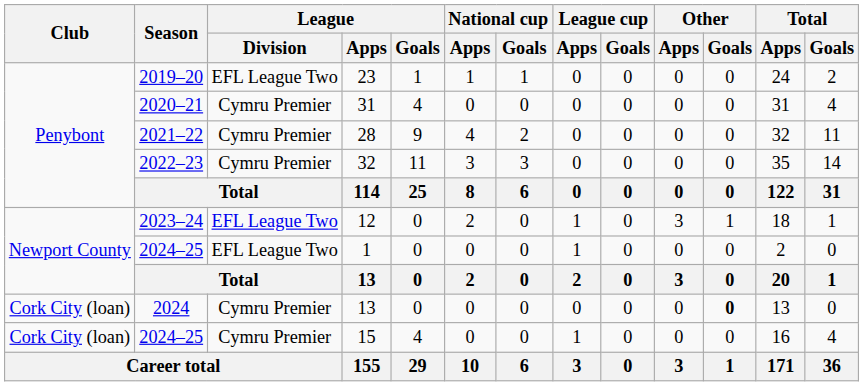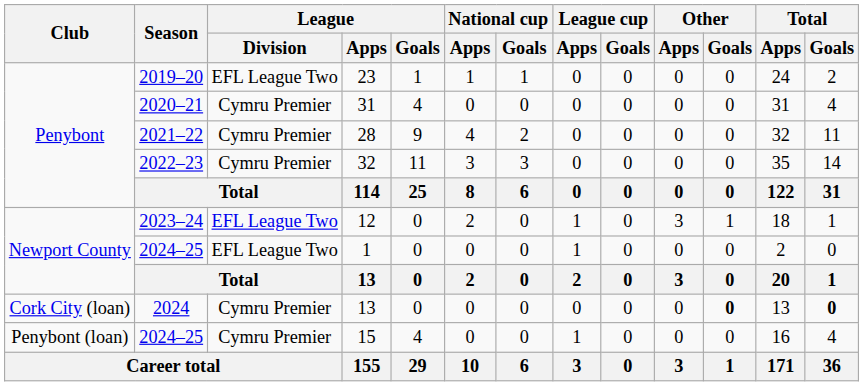 <table class=wikitable style="text-align: center">
 <tr>
 <th rowspan="2">Club</th>
 <th rowspan="2">Season</th>
 <th colspan="3">League</th>
 <th colspan="2">National cup</th>
 <th colspan="2">League cup</th>
 <th colspan="2">Other</th>
 <th colspan="2">Total</th>
 </tr>
 <tr>
 <th>Division</th>
 <th>Apps</th>
 <th>Goals</th>
 <th>Apps</th>
 <th>Goals</th>
 <th>Apps</th>
 <th>Goals</th>
 <th>Apps</th>
 <th>Goals</th>
 <th>Apps</th>
 <th>Goals</th>
 </tr>
 <tr>
 <td rowspan="5"><a href='#'>Penybont</a></td>
 <td><a href='#'>2019–20</a></td>
 <td>EFL League Two</td>
 <td>23</td>
 <td>1</td>
 <td>1</td>
 <td>1</td>
 <td>0</td>
 <td>0</td>
 <td>0</td>
 <td>0</td>
 <td>24</td>
 <td>2</td>
 </tr>
 <tr>
 <td><a href='#'>2020–21</a></td>
 <td>Cymru Premier</td>
 <td>31</td>
 <td>4</td>
 <td>0</td>
 <td>0</td>
 <td>0</td>
 <td>0</td>
 <td>0</td>
 <td>0</td>
 <td>31</td>
 <td>4</td>
 </tr>
 <tr>
 <td><a href='#'>2021–22</a></td>
 <td>Cymru Premier</td>
 <td>28</td>
 <td>9</td>
 <td>4</td>
 <td>2</td>
 <td>0</td>
 <td>0</td>
 <td>0</td>
 <td>0</td>
 <td>32</td>
 <td>11</td>
 </tr>
 <tr>
 <td><a href='#'>2022–23</a></td>
 <td>Cymru Premier</td>
 <td>32</td>
 <td>11</td>
 <td>3</td>
 <td>3</td>
 <td>0</td>
 <td>0</td>
 <td>0</td>
 <td>0</td>
 <td>35</td>
 <td>14</td>
 </tr>
 <tr>
 <th colspan="2">Total</th>
 <th>114</th>
 <th>25</th>
 <th>8</th>
 <th>6</th>
 <th>0</th>
 <th>0</th>
 <th>0</th>
 <th>0</th>
 <th>122</th>
 <th>31</th>
 </tr>
 <tr>
 <td rowspan="3"><a href='#'>Newport County</a></td>
 <td><a href='#'>2023–24</a></td>
 <td><a href='#'>EFL League Two</a></td>
 <td>12</td>
 <td>0</td>
 <td>2</td>
 <td>0</td>
 <td>1</td>
 <td>0</td>
 <td>3</td>
 <td>1</td>
 <td>18</td>
 <td>1</td>
 </tr>
 <tr>
 <td><a href='#'>2024–25</a></td>
 <td>EFL League Two</td>
 <td>1</td>
 <td>0</td>
 <td>0</td>
 <td>0</td>
 <td>1</td>
 <td>0</td>
 <td>0</td>
 <td>0</td>
 <td>2</td>
 <td>0</td>
 </tr>
 <tr>
 <th colspan="2">Total</th>
 <th>13</th>
 <th>0</th>
 <th>2</th>
 <th>0</th>
 <th>2</th>
 <th>0</th>
 <th>3</th>
 <th>0</th>
 <th>20</th>
 <th>1</th>
 </tr>
 <tr>
 <td><a href='#'>Cork City</a> (loan)</td>
 <td><a href='#'>2024</a></td>
 <td>Cymru Premier</td>
 <td>13</td>
 <td>0</td>
 <td>0</td>
 <td>0</td>
 <td>0</td>
 <td>0</td>
 <td>0</td>
 <td><strong>0</strong></td>
 <td>13</td>
-<td>0</td>
+<td><strong>0</strong></td>
 </tr>
 <tr>
-<td><a href='#'>Cork City</a> (loan)</td>
+<td>Penybont (loan)</td>
 <td><a href='#'>2024–25</a></td>
 <td>Cymru Premier</td>
 <td>15</td>
 <td>4</td>
 <td>0</td>
 <td>0</td>
 <td>1</td>
 <td>0</td>
 <td>0</td>
 <td>0</td>
 <td>16</td>
 <td>4</td>
 </tr>
 <tr>
 <th colspan="3">Career total</th>
 <th>155</th>
 <th>29</th>
 <th>10</th>
 <th>6</th>
 <th>3</th>
 <th>0</th>
 <th>3</th>
 <th>1</th>
 <th>171</th>
 <th>36</th>
 </tr>
 </table>
